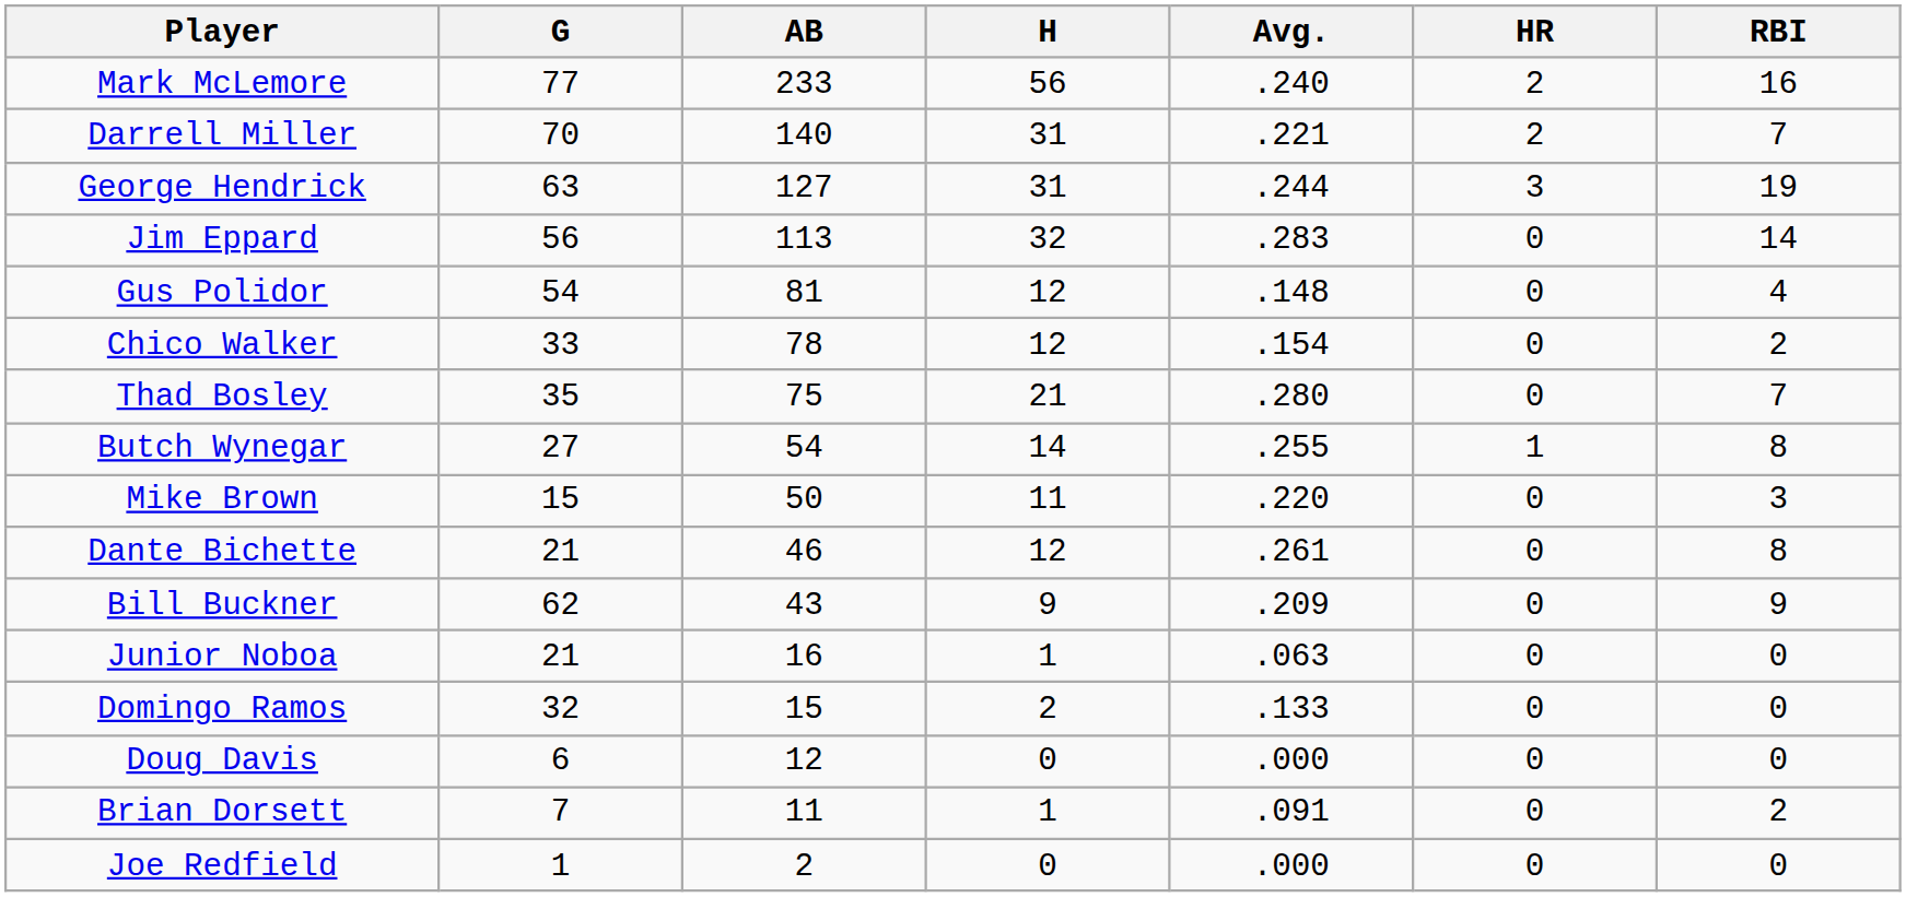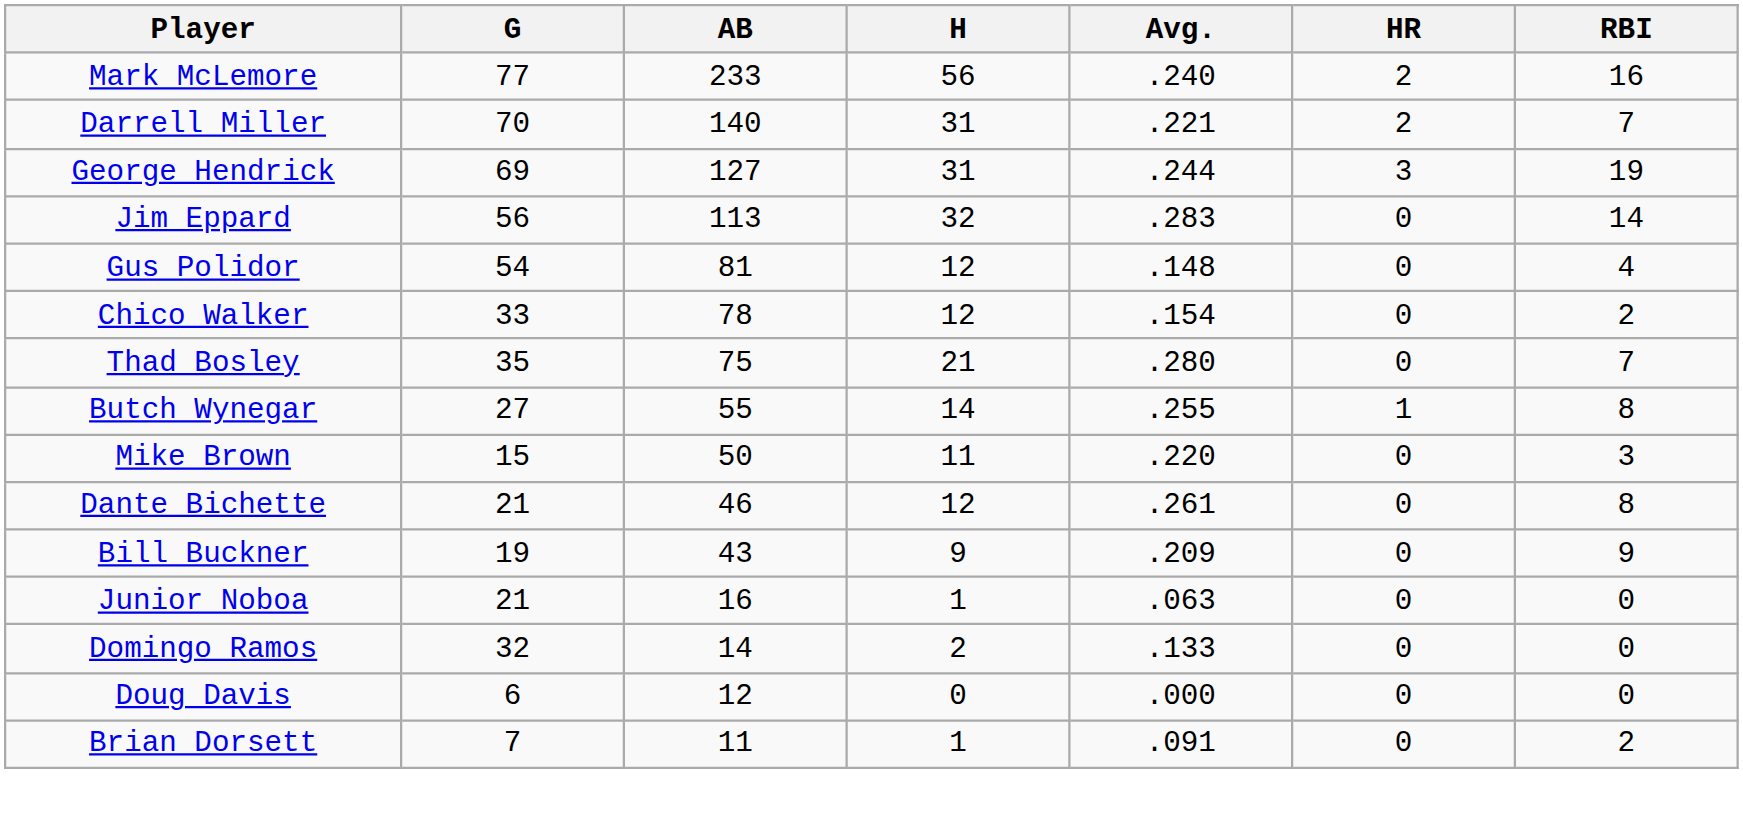 <table class="wikitable sortable">
 <tr>
 <th bgcolor="#DDDDFF" width="16%">Player</th>
 <th bgcolor="#DDDDFF" width="9%">G</th>
 <th bgcolor="#DDDDFF" width="9%">AB</th>
 <th bgcolor="#DDDDFF" width="9%">H</th>
 <th bgcolor="#DDDDFF" width="9%">Avg.</th>
 <th bgcolor="#DDDDFF" width="9%">HR</th>
 <th bgcolor="#DDDDFF" width="9%">RBI</th>
 </tr>
 <tr align=center>
 <td><a href='#'>Mark McLemore</a></td>
 <td>77</td>
 <td>233</td>
 <td>56</td>
 <td>.240</td>
 <td>2</td>
 <td>16</td>
 </tr>
 <tr align=center>
 <td><a href='#'>Darrell Miller</a></td>
 <td>70</td>
 <td>140</td>
 <td>31</td>
 <td>.221</td>
 <td>2</td>
 <td>7</td>
 </tr>
 <tr align=center>
 <td><a href='#'>George Hendrick</a></td>
-<td>63</td>
+<td>69</td>
 <td>127</td>
 <td>31</td>
 <td>.244</td>
 <td>3</td>
 <td>19</td>
 </tr>
 <tr align=center>
 <td><a href='#'>Jim Eppard</a></td>
 <td>56</td>
 <td>113</td>
 <td>32</td>
 <td>.283</td>
 <td>0</td>
 <td>14</td>
 </tr>
 <tr align=center>
 <td><a href='#'>Gus Polidor</a></td>
 <td>54</td>
 <td>81</td>
 <td>12</td>
 <td>.148</td>
 <td>0</td>
 <td>4</td>
 </tr>
 <tr align=center>
 <td><a href='#'>Chico Walker</a></td>
 <td>33</td>
 <td>78</td>
 <td>12</td>
 <td>.154</td>
 <td>0</td>
 <td>2</td>
 </tr>
 <tr align=center>
 <td><a href='#'>Thad Bosley</a></td>
 <td>35</td>
 <td>75</td>
 <td>21</td>
 <td>.280</td>
 <td>0</td>
 <td>7</td>
 </tr>
 <tr align=center>
 <td><a href='#'>Butch Wynegar</a></td>
 <td>27</td>
-<td>54</td>
+<td>55</td>
 <td>14</td>
 <td>.255</td>
 <td>1</td>
 <td>8</td>
 </tr>
 <tr align=center>
 <td><a href='#'>Mike Brown</a></td>
 <td>15</td>
 <td>50</td>
 <td>11</td>
 <td>.220</td>
 <td>0</td>
 <td>3</td>
 </tr>
 <tr align=center>
 <td><a href='#'>Dante Bichette</a></td>
 <td>21</td>
 <td>46</td>
 <td>12</td>
 <td>.261</td>
 <td>0</td>
 <td>8</td>
 </tr>
 <tr align=center>
 <td><a href='#'>Bill Buckner</a></td>
-<td>62</td>
+<td>19</td>
 <td>43</td>
 <td>9</td>
 <td>.209</td>
 <td>0</td>
 <td>9</td>
 </tr>
 <tr align=center>
 <td><a href='#'>Junior Noboa</a></td>
 <td>21</td>
 <td>16</td>
 <td>1</td>
 <td>.063</td>
 <td>0</td>
 <td>0</td>
 </tr>
 <tr align=center>
 <td><a href='#'>Domingo Ramos</a></td>
 <td>32</td>
-<td>15</td>
+<td>14</td>
 <td>2</td>
 <td>.133</td>
 <td>0</td>
 <td>0</td>
 </tr>
 <tr align=center>
 <td><a href='#'>Doug Davis</a></td>
 <td>6</td>
 <td>12</td>
 <td>0</td>
 <td>.000</td>
 <td>0</td>
 <td>0</td>
 </tr>
 <tr align=center>
 <td><a href='#'>Brian Dorsett</a></td>
 <td>7</td>
 <td>11</td>
 <td>1</td>
 <td>.091</td>
 <td>0</td>
 <td>2</td>
 </tr>
-<tr align=center>
-<td><a href='#'>Joe Redfield</a></td>
-<td>1</td>
-<td>2</td>
-<td>0</td>
-<td>.000</td>
-<td>0</td>
-<td>0</td>
-</tr>
 </table>
